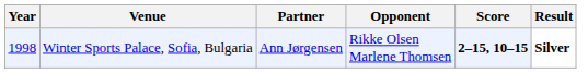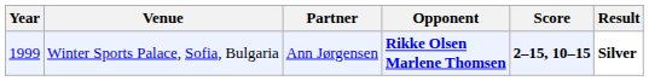 <table class="sortable wikitable" style="font-size: 90%;">
 <tr>
 <th>Year</th>
 <th>Venue</th>
 <th>Partner</th>
 <th>Opponent</th>
 <th>Score</th>
 <th>Result</th>
 </tr>
 <tr style="background:#ECF2FF">
-<td align="center"><a href='#'>1998</a></td>
+<td align="center"><a href='#'>1999</a></td>
 <td align="left"><a href='#'>Winter Sports Palace</a>, <a href='#'>Sofia</a>, Bulgaria</td>
 <td align="left"> <a href='#'>Ann Jørgensen</a></td>
-<td align="left"> <a href='#'>Rikke Olsen</a> <br>  <a href='#'>Marlene Thomsen</a></td>
+<td align="left"><strong> <a href='#'>Rikke Olsen</a> <br>  <a href='#'>Marlene Thomsen</a></strong></td>
 <td align="left"><strong>2–15, 10–15</strong></td>
 <td style="text-align:left; background:white"> <strong>Silver</strong></td>
 </tr>
 </table>
